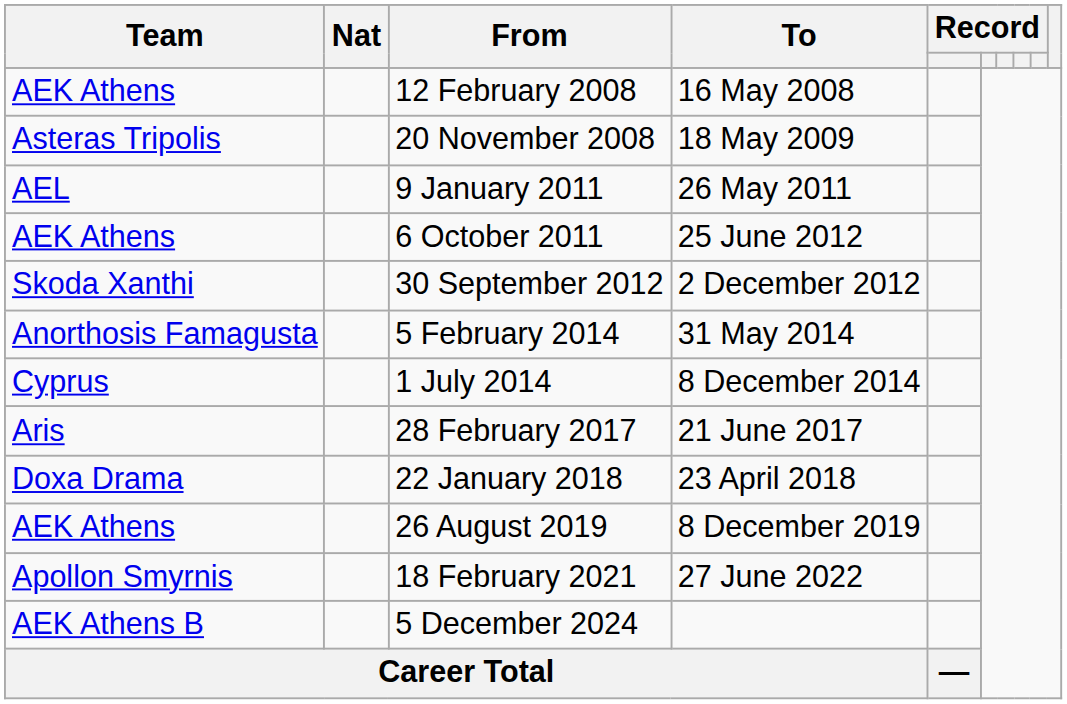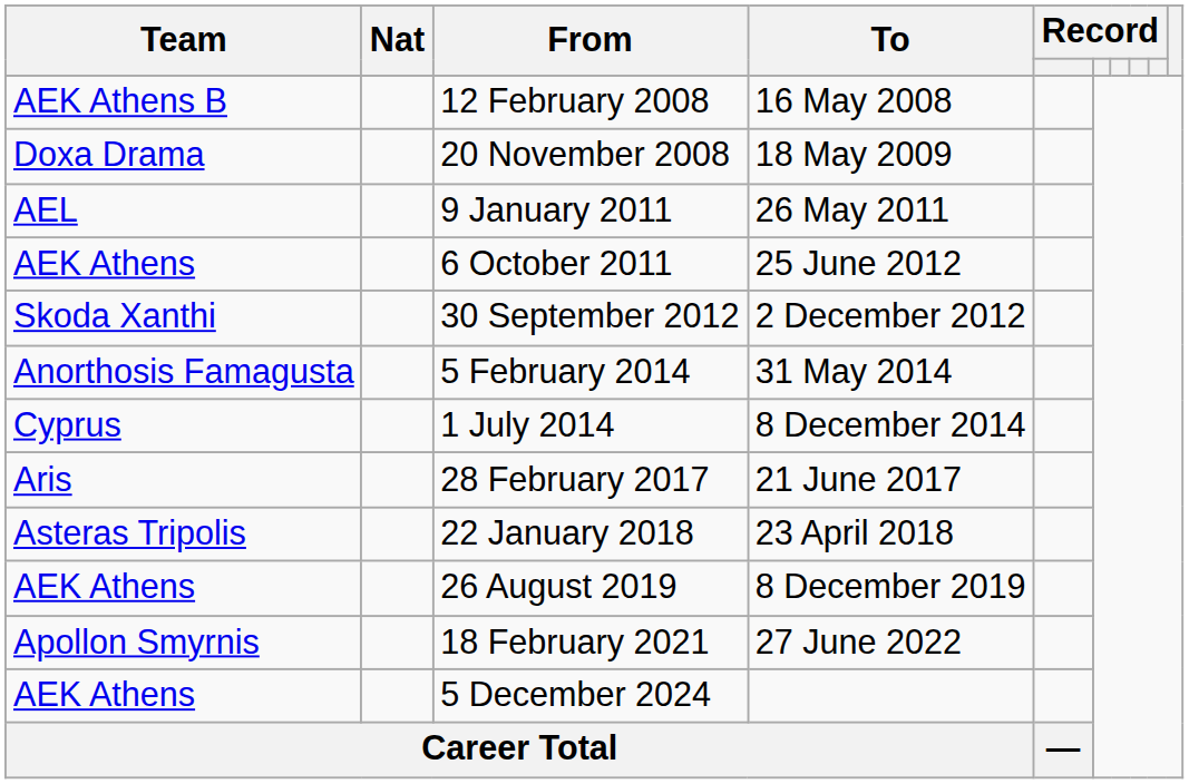 <table class="wikitable" style="text-align: center">
 <tr>
 <th rowspan="2">Team</th>
 <th rowspan="2">Nat</th>
 <th rowspan="2">From</th>
 <th rowspan="2">To</th>
 <th colspan="5">Record</th>
 <th rowspan=2></th>
 </tr>
 <tr>
 <th></th>
 <th></th>
 <th></th>
 <th></th>
 <th></th>
 </tr>
 <tr>
-<td align="left"><a href='#'>AEK Athens</a></td>
+<td align="left"><a href='#'>AEK Athens B</a></td>
 <td></td>
 <td align=left>12 February 2008</td>
 <td align=left>16 May 2008<br></td>
 <td></td>
 </tr>
 <tr>
-<td align="left"><a href='#'>Asteras Tripolis</a></td>
+<td align="left"><a href='#'>Doxa Drama</a></td>
 <td></td>
 <td align=left>20 November 2008</td>
 <td align=left>18 May 2009<br></td>
 <td></td>
 </tr>
 <tr>
 <td align="left"><a href='#'>AEL</a></td>
 <td></td>
 <td align=left>9 January 2011</td>
 <td align=left>26 May 2011<br></td>
 <td></td>
 </tr>
 <tr>
 <td align="left"><a href='#'>AEK Athens</a></td>
 <td></td>
 <td align=left>6 October 2011</td>
 <td align=left>25 June 2012<br></td>
 <td></td>
 </tr>
 <tr>
 <td align="left"><a href='#'>Skoda Xanthi</a></td>
 <td></td>
 <td align=left>30 September 2012</td>
 <td align=left>2 December 2012<br></td>
 <td></td>
 </tr>
 <tr>
 <td align="left"><a href='#'>Anorthosis Famagusta</a></td>
 <td></td>
 <td align=left>5 February 2014</td>
 <td align=left>31 May 2014<br></td>
 <td></td>
 </tr>
 <tr>
 <td align="left"><a href='#'>Cyprus</a></td>
 <td></td>
 <td align=left>1 July 2014</td>
 <td align=left>8 December 2014<br></td>
 <td></td>
 </tr>
 <tr>
 <td align="left"><a href='#'>Aris</a></td>
 <td></td>
 <td align=left>28 February 2017</td>
 <td align=left>21 June 2017<br></td>
 <td></td>
 </tr>
 <tr>
-<td align="left"><a href='#'>Doxa Drama</a></td>
+<td align="left"><a href='#'>Asteras Tripolis</a></td>
 <td></td>
 <td align=left>22 January 2018</td>
 <td align=left>23 April 2018<br></td>
 <td></td>
 </tr>
 <tr>
 <td align="left"><a href='#'>AEK Athens</a></td>
 <td></td>
 <td align=left>26 August 2019</td>
 <td align=left>8 December 2019<br></td>
 <td></td>
 </tr>
 <tr>
 <td align="left"><a href='#'>Apollon Smyrnis</a></td>
 <td></td>
 <td align=left>18 February 2021</td>
 <td align=left>27 June 2022<br></td>
 <td></td>
 </tr>
 <tr>
-<td align="left"><a href='#'>AEK Athens B</a></td>
+<td align="left"><a href='#'>AEK Athens</a></td>
 <td></td>
 <td align=left>5 December 2024</td>
 <td align=left><br></td>
 <td></td>
 </tr>
 <tr>
 <th colspan="4"><strong>Career Total</strong><br></th>
 <th>—</th>
 </tr>
 </table>
